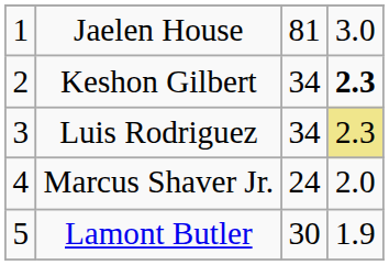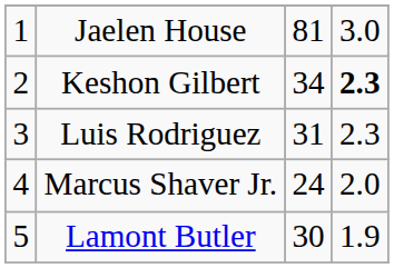 <table class="wikitable sortable" style="text-align:center">
 <tr>
 </tr>
 <tr>
 <td>1</td>
 <td>Jaelen House</td>
 <td>81</td>
 <td>3.0</td>
 </tr>
 <tr>
 <td>2</td>
 <td>Keshon Gilbert</td>
 <td>34</td>
 <td><strong>2.3</strong></td>
 </tr>
 <tr>
 <td>3</td>
 <td>Luis Rodriguez</td>
-<td>34</td>
-<td style="background: khaki;">2.3</td>
+<td>31</td>
+<td>2.3</td>
 </tr>
 <tr>
 <td>4</td>
 <td>Marcus Shaver Jr.</td>
 <td>24</td>
 <td>2.0</td>
 </tr>
 <tr>
 <td>5</td>
 <td><a href='#'>Lamont Butler</a></td>
 <td>30</td>
 <td>1.9</td>
 </tr>
 </table>
